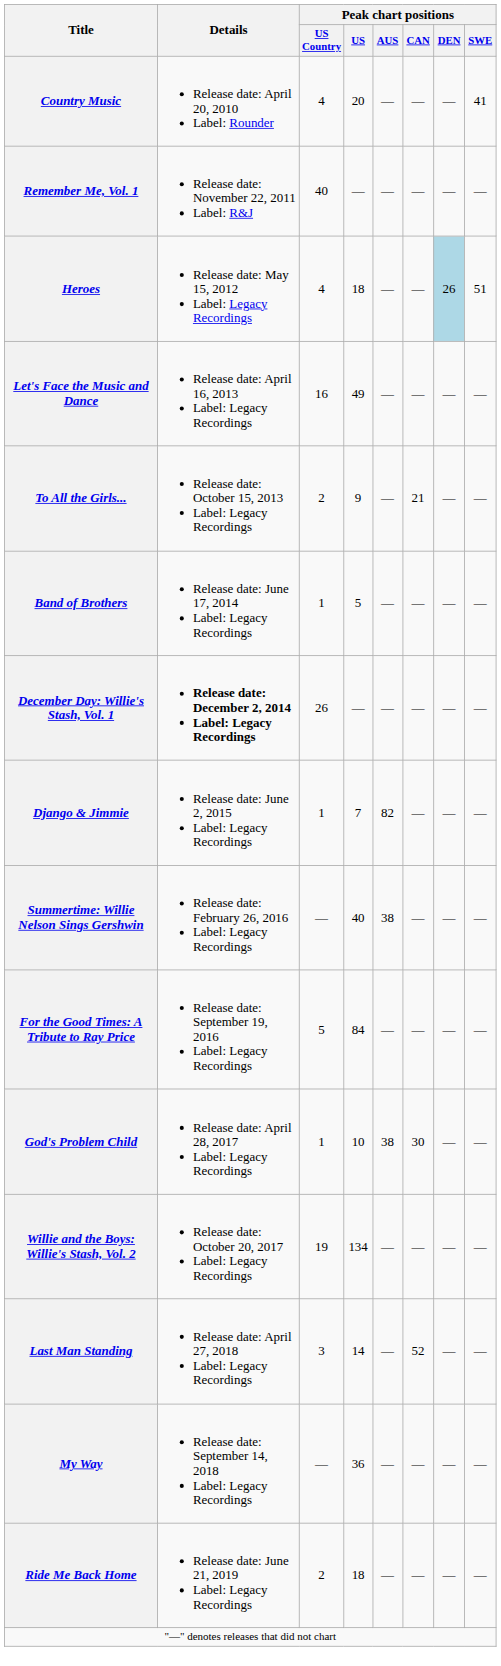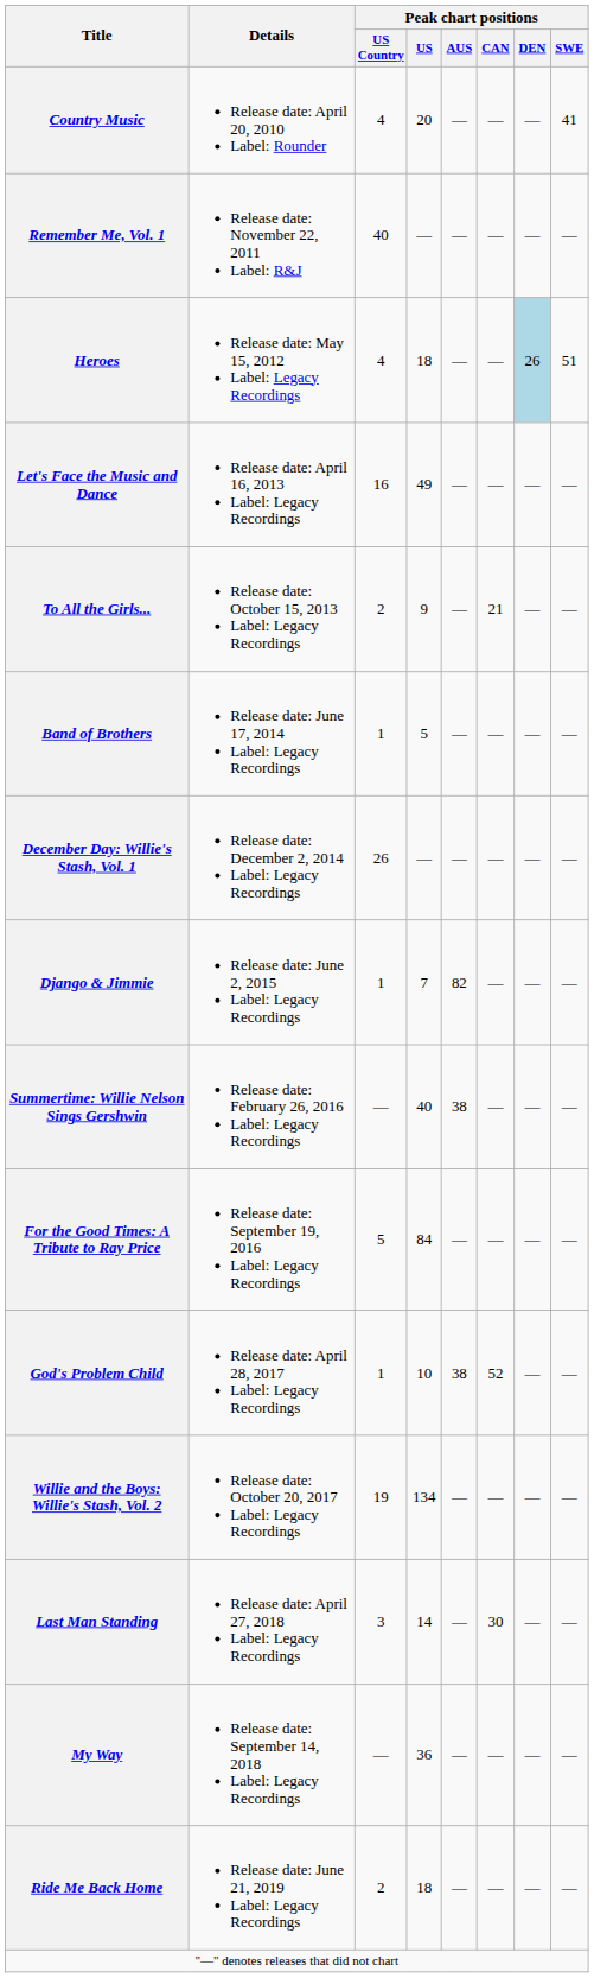 <table class="wikitable plainrowheaders" style="text-align:center;">
 <tr>
 <th rowspan="2" style="width:25em;">Title</th>
 <th rowspan="2" style="width:18em;">Details</th>
 <th colspan="6">Peak chart positions</th>
 </tr>
 <tr style="font-size:smaller;">
 <th width="40"><a href='#'>US Country</a></th>
 <th width="40"><a href='#'>US</a></th>
 <th width="40"><a href='#'>AUS</a></th>
 <th width="40"><a href='#'>CAN</a></th>
 <th width="40"><a href='#'>DEN</a></th>
 <th width="40"><a href='#'>SWE</a></th>
 </tr>
 <tr>
 <th scope="row"><em><a href='#'>Country Music</a></em></th>
 <td align="left"><br><ul><li>Release date: April 20, 2010</li><li>Label: <a href='#'>Rounder</a></li></ul></td>
 <td>4</td>
 <td>20</td>
 <td>—</td>
 <td>—</td>
 <td>—</td>
 <td>41</td>
 </tr>
 <tr>
 <th scope="row"><em><a href='#'>Remember Me, Vol. 1</a></em></th>
 <td align="left"><br><ul><li>Release date: November 22, 2011</li><li>Label: <a href='#'>R&J</a></li></ul></td>
 <td>40</td>
 <td>—</td>
 <td>—</td>
 <td>—</td>
 <td>—</td>
 <td>—</td>
 </tr>
 <tr>
 <th scope="row"><em><a href='#'>Heroes</a></em></th>
 <td align="left"><br><ul><li>Release date: May 15, 2012</li><li>Label: <a href='#'>Legacy Recordings</a></li></ul></td>
 <td>4</td>
 <td>18</td>
 <td>—</td>
 <td>—</td>
 <td style="background: lightblue;">26</td>
 <td>51</td>
 </tr>
 <tr>
 <th scope="row"><em><a href='#'>Let's Face the Music and Dance</a></em></th>
 <td align="left"><br><ul><li>Release date: April 16, 2013</li><li>Label: Legacy Recordings</li></ul></td>
 <td>16</td>
 <td>49</td>
 <td>—</td>
 <td>—</td>
 <td>—</td>
 <td>—</td>
 </tr>
 <tr>
 <th scope="row"><em><a href='#'>To All the Girls...</a></em></th>
 <td align="left"><br><ul><li>Release date: October 15, 2013</li><li>Label: Legacy Recordings</li></ul></td>
 <td>2</td>
 <td>9</td>
 <td>—</td>
 <td>21</td>
 <td>—</td>
 <td>—</td>
 </tr>
 <tr>
 <th scope="row"><em><a href='#'>Band of Brothers</a></em></th>
 <td align="left"><br><ul><li>Release date: June 17, 2014</li><li>Label: Legacy Recordings</li></ul></td>
 <td>1</td>
 <td>5</td>
 <td>—</td>
 <td>—</td>
 <td>—</td>
 <td>—</td>
 </tr>
 <tr>
 <th scope="row"><em><a href='#'>December Day: Willie's Stash, Vol. 1</a></em><br></th>
-<td align="left"><strong><br><ul><li>Release date: December 2, 2014</li><li>Label: Legacy Recordings</li></ul></strong></td>
+<td align="left"><br><ul><li>Release date: December 2, 2014</li><li>Label: Legacy Recordings</li></ul></td>
 <td>26</td>
 <td>—</td>
 <td>—</td>
 <td>—</td>
 <td>—</td>
 <td>—</td>
 </tr>
 <tr>
 <th scope="row"><em><a href='#'>Django & Jimmie</a></em><br></th>
 <td align="left"><br><ul><li>Release date: June 2, 2015</li><li>Label: Legacy Recordings</li></ul></td>
 <td>1</td>
 <td>7</td>
 <td>82</td>
 <td>—</td>
 <td>—</td>
 <td>—</td>
 </tr>
 <tr>
 <th scope="row"><em><a href='#'>Summertime: Willie Nelson Sings Gershwin</a></em></th>
 <td align="left"><br><ul><li>Release date: February 26, 2016</li><li>Label: Legacy Recordings</li></ul></td>
 <td>—</td>
 <td>40</td>
 <td>38</td>
 <td>—</td>
 <td>—</td>
 <td>—</td>
 </tr>
 <tr>
 <th scope="row"><em><a href='#'>For the Good Times: A Tribute to Ray Price</a></em></th>
 <td align="left"><br><ul><li>Release date: September 19, 2016</li><li>Label: Legacy Recordings</li></ul></td>
 <td>5</td>
 <td>84</td>
 <td>—</td>
 <td>—</td>
 <td>—</td>
 <td>—</td>
 </tr>
 <tr>
 <th scope="row"><em><a href='#'>God's Problem Child</a></em></th>
 <td align="left"><br><ul><li>Release date: April 28, 2017</li><li>Label: Legacy Recordings</li></ul></td>
 <td>1</td>
 <td>10</td>
 <td>38</td>
-<td>30</td>
+<td>52</td>
 <td>—</td>
 <td>—</td>
 </tr>
 <tr>
 <th scope="row"><em><a href='#'>Willie and the Boys: Willie's Stash, Vol. 2</a></em><br></th>
 <td align="left"><br><ul><li>Release date: October 20, 2017</li><li>Label: Legacy Recordings</li></ul></td>
 <td>19</td>
 <td>134</td>
 <td>—</td>
 <td>—</td>
 <td>—</td>
 <td>—</td>
 </tr>
 <tr>
 <th scope="row"><em><a href='#'>Last Man Standing</a></em><br></th>
 <td align="left"><br><ul><li>Release date: April 27, 2018</li><li>Label: Legacy Recordings</li></ul></td>
 <td>3</td>
 <td>14</td>
 <td>—</td>
-<td>52</td>
+<td>30</td>
 <td>—</td>
 <td>—</td>
 </tr>
 <tr>
 <th scope="row"><em><a href='#'>My Way</a></em></th>
 <td align="left"><br><ul><li>Release date: September 14, 2018</li><li>Label: Legacy Recordings</li></ul></td>
 <td>—</td>
 <td>36</td>
 <td>—</td>
 <td>—</td>
 <td>—</td>
 <td>—</td>
 </tr>
 <tr>
 <th scope="row"><em><a href='#'>Ride Me Back Home</a></em></th>
 <td align="left"><br><ul><li>Release date: June 21, 2019</li><li>Label: Legacy Recordings</li></ul></td>
 <td>2</td>
 <td>18</td>
 <td>—</td>
 <td>—</td>
 <td>—</td>
 <td>—</td>
 </tr>
 <tr>
 <td colspan="8" style="font-size:85%">"—" denotes releases that did not chart</td>
 </tr>
 </table>
